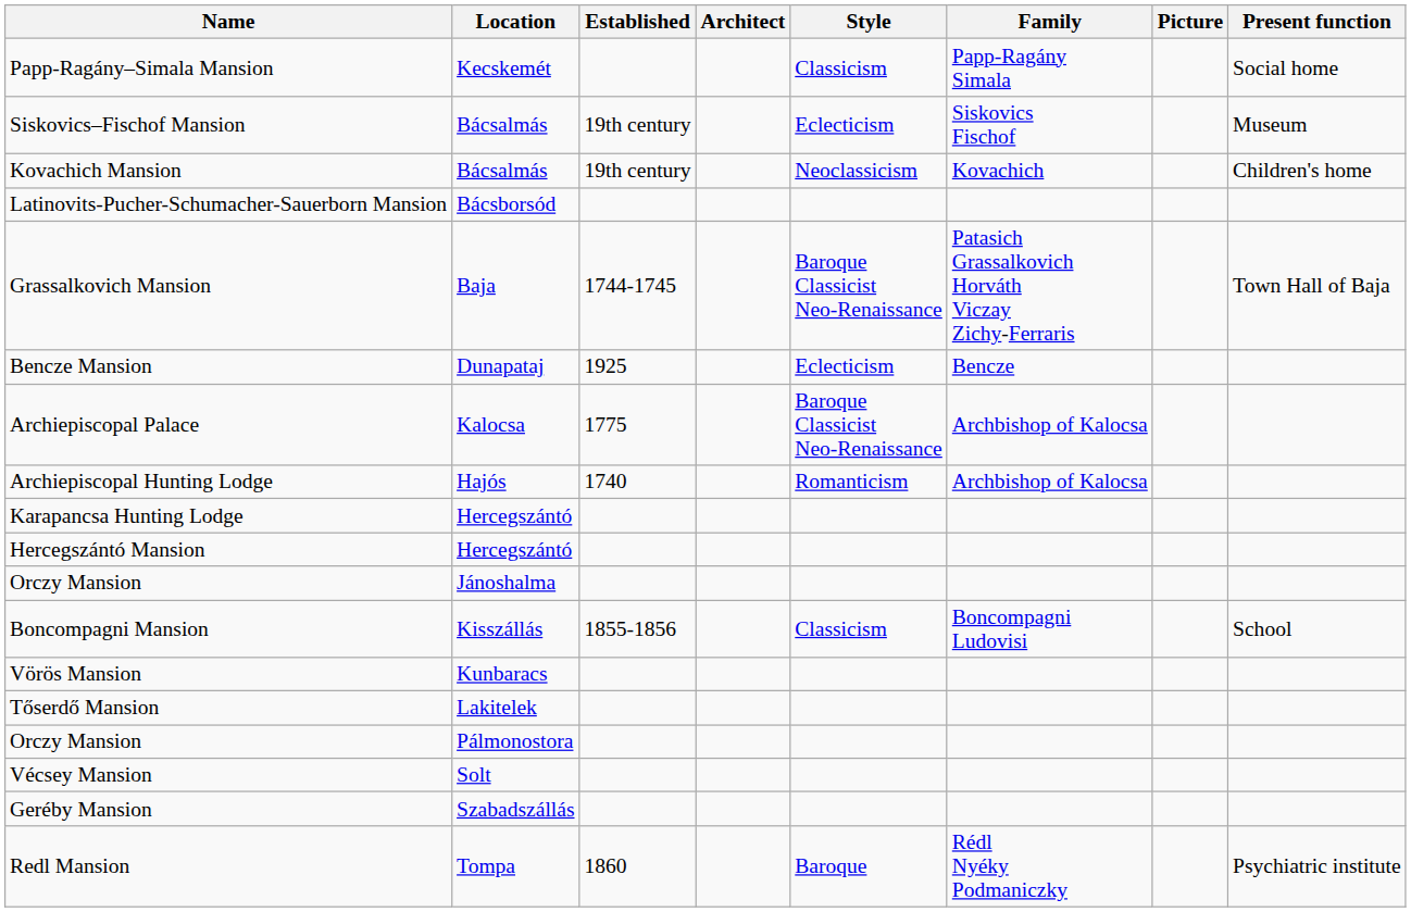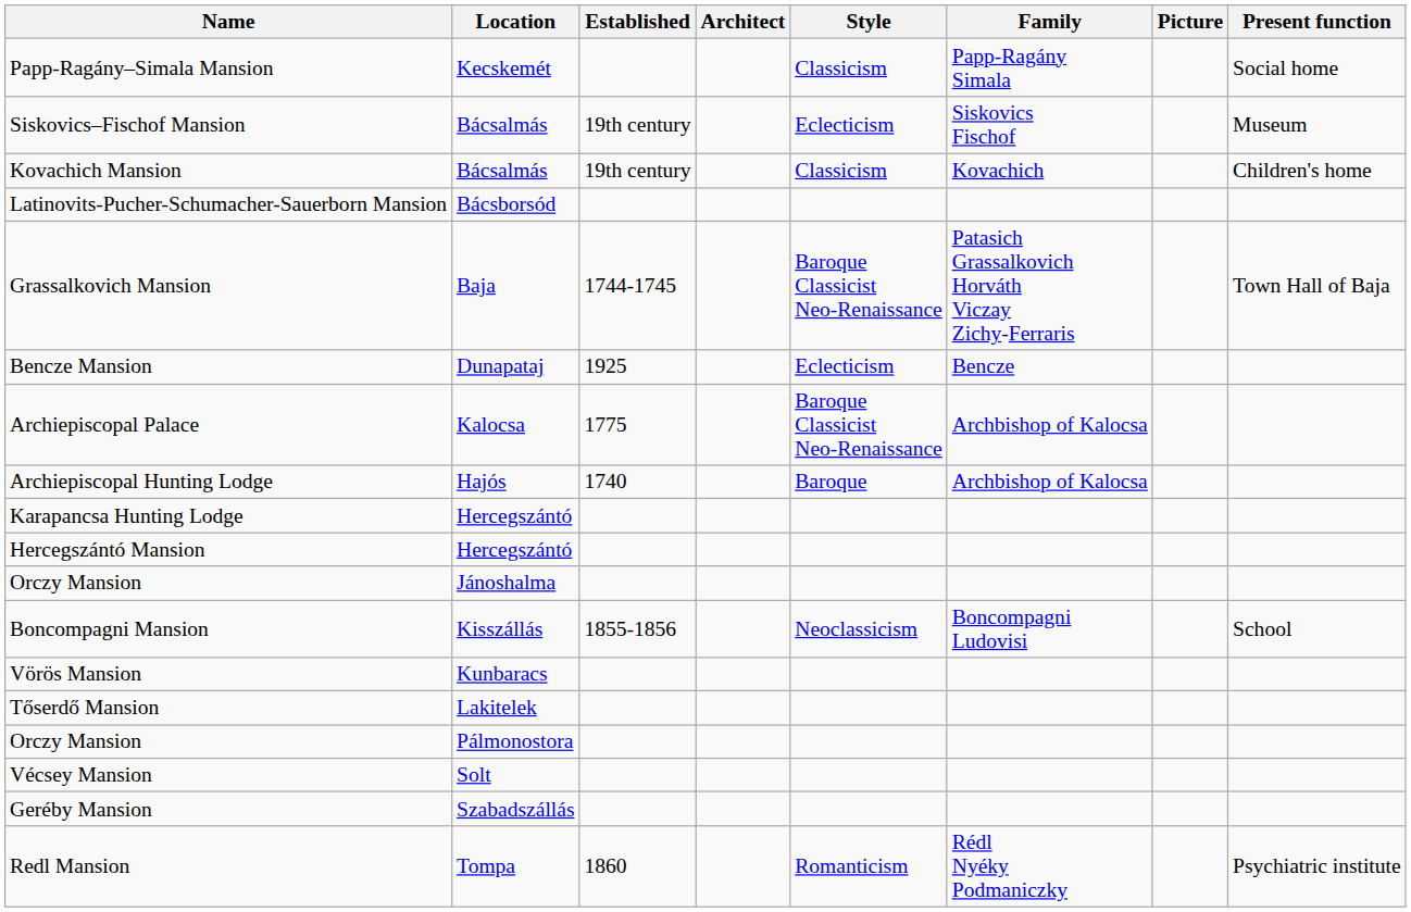 <table class="sortable wikitable">
 <tr>
 <th>Name</th>
 <th>Location</th>
 <th>Established</th>
 <th>Architect</th>
 <th>Style</th>
 <th>Family</th>
 <th>Picture</th>
 <th>Present function</th>
 </tr>
 <tr>
 <td>Papp-Ragány–Simala Mansion</td>
 <td><a href='#'>Kecskemét</a></td>
 <td></td>
 <td></td>
 <td><a href='#'>Classicism</a></td>
 <td><a href='#'>Papp-Ragány</a> <br><a href='#'>Simala</a></td>
 <td></td>
 <td>Social home</td>
 </tr>
 <tr>
 <td>Siskovics–Fischof Mansion</td>
 <td><a href='#'>Bácsalmás</a></td>
 <td>19th century</td>
 <td></td>
 <td><a href='#'>Eclecticism</a></td>
 <td><a href='#'>Siskovics</a> <br><a href='#'>Fischof</a></td>
 <td></td>
 <td>Museum</td>
 </tr>
 <tr>
 <td>Kovachich Mansion</td>
 <td><a href='#'>Bácsalmás</a></td>
 <td>19th century</td>
 <td></td>
-<td><a href='#'>Neoclassicism</a></td>
+<td><a href='#'>Classicism</a></td>
 <td><a href='#'>Kovachich</a></td>
 <td></td>
 <td>Children's home</td>
 </tr>
 <tr>
 <td>Latinovits-Pucher-Schumacher-Sauerborn Mansion</td>
 <td><a href='#'>Bácsborsód</a></td>
 <td></td>
 <td></td>
 <td></td>
 <td></td>
 <td></td>
 <td></td>
 </tr>
 <tr>
 <td>Grassalkovich Mansion</td>
 <td><a href='#'>Baja</a></td>
 <td>1744-1745</td>
 <td></td>
 <td><a href='#'>Baroque</a> <br><a href='#'>Classicist</a> <br><a href='#'>Neo-Renaissance</a></td>
 <td><a href='#'>Patasich</a> <br><a href='#'>Grassalkovich</a> <br><a href='#'>Horváth</a> <br><a href='#'>Viczay</a> <br><a href='#'>Zichy</a>-<a href='#'>Ferraris</a></td>
 <td></td>
 <td>Town Hall of Baja</td>
 </tr>
 <tr>
 <td>Bencze Mansion</td>
 <td><a href='#'>Dunapataj</a></td>
 <td>1925</td>
 <td></td>
 <td><a href='#'>Eclecticism</a></td>
 <td><a href='#'>Bencze</a></td>
 <td></td>
 <td></td>
 </tr>
 <tr>
 <td>Archiepiscopal Palace</td>
 <td><a href='#'>Kalocsa</a></td>
 <td>1775</td>
 <td></td>
 <td><a href='#'>Baroque</a> <br><a href='#'>Classicist</a> <br><a href='#'>Neo-Renaissance</a></td>
 <td><a href='#'>Archbishop of Kalocsa</a></td>
 <td></td>
 <td></td>
 </tr>
 <tr>
 <td>Archiepiscopal Hunting Lodge</td>
 <td><a href='#'>Hajós</a></td>
 <td>1740</td>
 <td></td>
-<td><a href='#'>Romanticism</a></td>
+<td><a href='#'>Baroque</a></td>
 <td><a href='#'>Archbishop of Kalocsa</a></td>
 <td></td>
 <td></td>
 </tr>
 <tr>
 <td>Karapancsa Hunting Lodge</td>
 <td><a href='#'>Hercegszántó</a></td>
 <td></td>
 <td></td>
 <td></td>
 <td></td>
 <td></td>
 <td></td>
 </tr>
 <tr>
 <td>Hercegszántó Mansion</td>
 <td><a href='#'>Hercegszántó</a></td>
 <td></td>
 <td></td>
 <td></td>
 <td></td>
 <td></td>
 <td></td>
 </tr>
 <tr>
 <td>Orczy Mansion</td>
 <td><a href='#'>Jánoshalma</a></td>
 <td></td>
 <td></td>
 <td></td>
 <td></td>
 <td></td>
 <td></td>
 </tr>
 <tr>
 <td>Boncompagni Mansion</td>
 <td><a href='#'>Kisszállás</a></td>
 <td>1855-1856</td>
 <td></td>
-<td><a href='#'>Classicism</a></td>
+<td><a href='#'>Neoclassicism</a></td>
 <td><a href='#'>Boncompagni</a> <br><a href='#'>Ludovisi</a></td>
 <td></td>
 <td>School</td>
 </tr>
 <tr>
 <td>Vörös Mansion</td>
 <td><a href='#'>Kunbaracs</a></td>
 <td></td>
 <td></td>
 <td></td>
 <td></td>
 <td></td>
 <td></td>
 </tr>
 <tr>
 <td>Tőserdő Mansion</td>
 <td><a href='#'>Lakitelek</a></td>
 <td></td>
 <td></td>
 <td></td>
 <td></td>
 <td></td>
 <td></td>
 </tr>
 <tr>
 <td>Orczy Mansion</td>
 <td><a href='#'>Pálmonostora</a></td>
 <td></td>
 <td></td>
 <td></td>
 <td></td>
 <td></td>
 <td></td>
 </tr>
 <tr>
 <td>Vécsey Mansion</td>
 <td><a href='#'>Solt</a></td>
 <td></td>
 <td></td>
 <td></td>
 <td></td>
 <td></td>
 <td></td>
 </tr>
 <tr>
 <td>Geréby Mansion</td>
 <td><a href='#'>Szabadszállás</a></td>
 <td></td>
 <td></td>
 <td></td>
 <td></td>
 <td></td>
 <td></td>
 </tr>
 <tr>
 <td>Redl Mansion</td>
 <td><a href='#'>Tompa</a></td>
 <td>1860</td>
 <td></td>
-<td><a href='#'>Baroque</a></td>
+<td><a href='#'>Romanticism</a></td>
 <td><a href='#'>Rédl</a> <br><a href='#'>Nyéky</a> <br><a href='#'>Podmaniczky</a></td>
 <td></td>
 <td>Psychiatric institute</td>
 </tr>
 </table>
